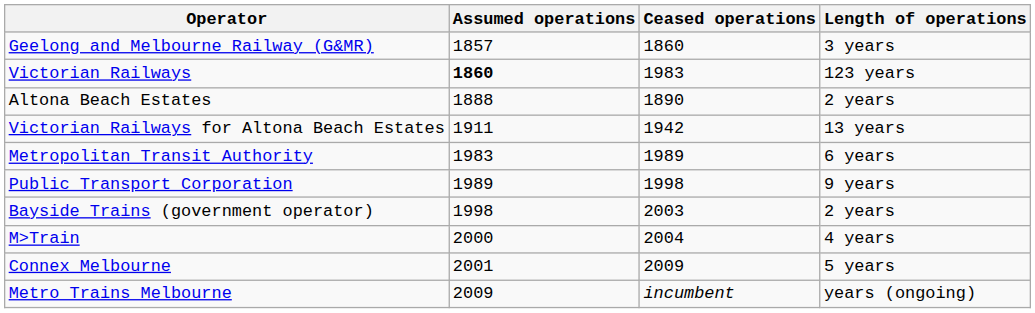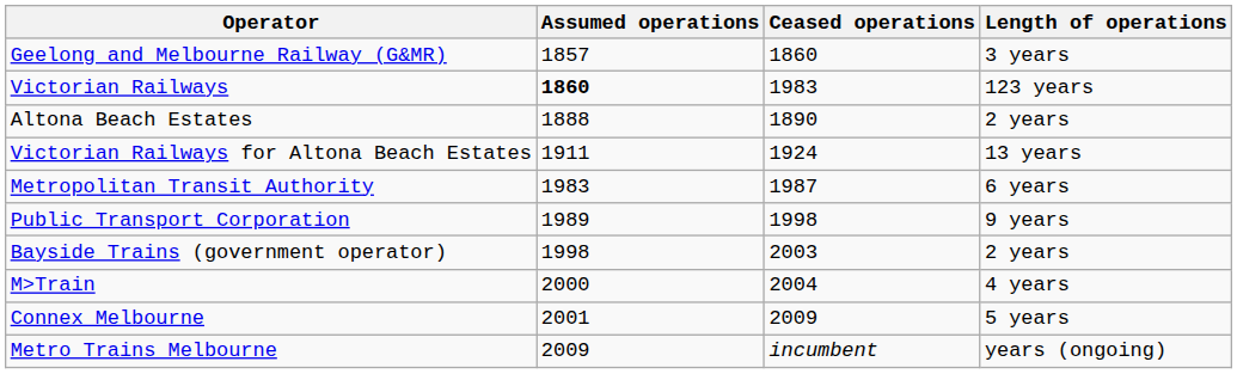 <table class="wikitable">
 <tr>
 <th>Operator</th>
 <th>Assumed operations</th>
 <th>Ceased operations</th>
 <th>Length of operations</th>
 </tr>
 <tr>
 <td><a href='#'>Geelong and Melbourne Railway (G&MR)</a></td>
 <td>1857</td>
 <td>1860</td>
 <td>3 years</td>
 </tr>
 <tr>
 <td><a href='#'>Victorian Railways</a></td>
 <td><strong>1860</strong></td>
 <td>1983</td>
 <td>123 years</td>
 </tr>
 <tr>
 <td>Altona Beach Estates</td>
 <td>1888</td>
 <td>1890</td>
 <td>2 years</td>
 </tr>
 <tr>
 <td><a href='#'>Victorian Railways</a> for Altona Beach Estates</td>
 <td>1911</td>
-<td>1942</td>
+<td>1924</td>
 <td>13 years</td>
 </tr>
 <tr>
 <td><a href='#'>Metropolitan Transit Authority</a></td>
 <td>1983</td>
-<td>1989</td>
+<td>1987</td>
 <td>6 years</td>
 </tr>
 <tr>
 <td><a href='#'>Public Transport Corporation</a></td>
 <td>1989</td>
 <td>1998</td>
 <td>9 years</td>
 </tr>
 <tr>
 <td><a href='#'>Bayside Trains</a> (government operator)</td>
 <td>1998</td>
 <td>2003</td>
 <td>2 years</td>
 </tr>
 <tr>
 <td><a href='#'>M>Train</a></td>
 <td>2000</td>
 <td>2004</td>
 <td>4 years</td>
 </tr>
 <tr>
 <td><a href='#'>Connex Melbourne</a></td>
 <td>2001</td>
 <td>2009</td>
 <td>5 years</td>
 </tr>
 <tr>
 <td><a href='#'>Metro Trains Melbourne</a></td>
 <td>2009</td>
 <td><em>incumbent</em></td>
 <td> years (ongoing)</td>
 </tr>
 </table>
